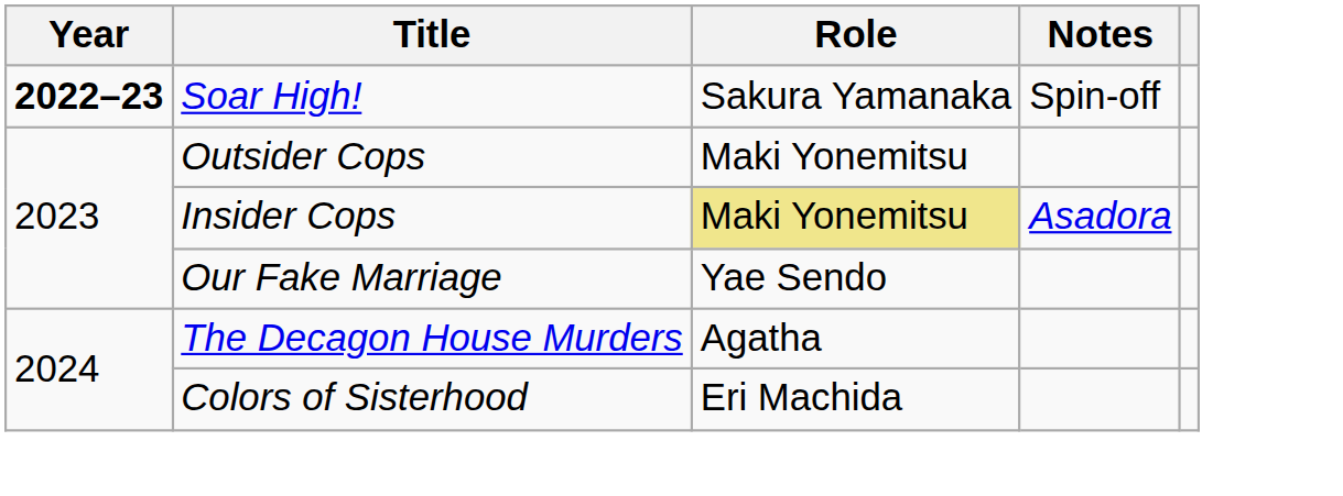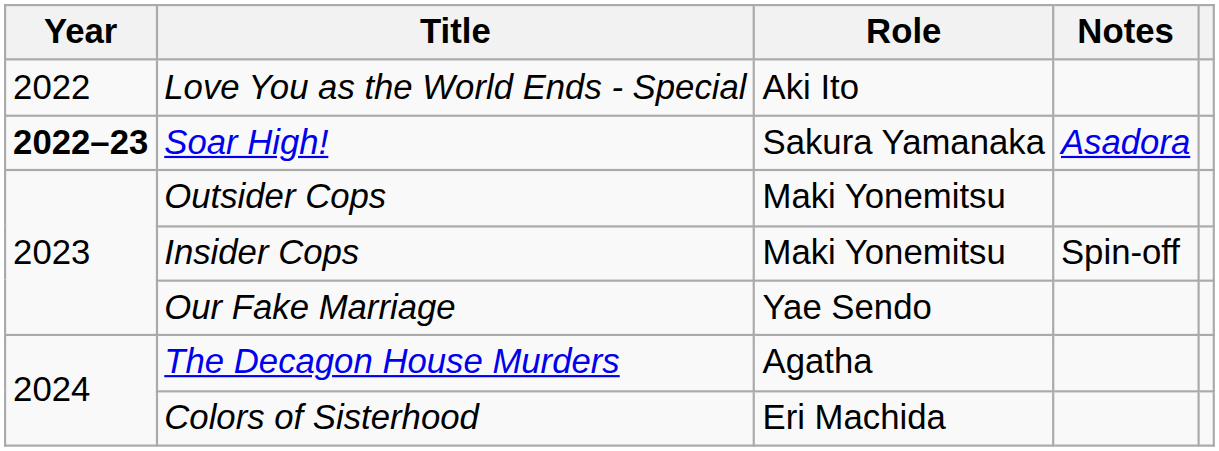 <table class="wikitable">
 <tr>
 <th>Year</th>
 <th>Title</th>
 <th>Role</th>
 <th>Notes</th>
 <th></th>
 </tr>
 <tr>
+<td>2022</td>
+<td><em>Love You as the World Ends - Special</em></td>
+<td>Aki Ito</td>
+<td></td>
+<td></td>
+</tr>
+<tr>
 <td><strong>2022–23</strong></td>
 <td><em><a href='#'>Soar High!</a></em></td>
 <td>Sakura Yamanaka</td>
-<td>Spin-off</td>
+<td><em><a href='#'>Asadora</a></em></td>
 <td></td>
 </tr>
 <tr>
 <td rowspan="3">2023</td>
 <td><em>Outsider Cops</em></td>
 <td>Maki Yonemitsu</td>
 <td></td>
 <td></td>
 </tr>
 <tr>
 <td><em>Insider Cops</em></td>
-<td style="background: khaki;">Maki Yonemitsu</td>
-<td><em><a href='#'>Asadora</a></em></td>
+<td>Maki Yonemitsu</td>
+<td>Spin-off</td>
 <td></td>
 </tr>
 <tr>
 <td><em>Our Fake Marriage</em></td>
 <td>Yae Sendo</td>
 <td></td>
 <td></td>
 </tr>
 <tr>
 <td rowspan="2">2024</td>
 <td><em><a href='#'>The Decagon House Murders</a></em></td>
 <td>Agatha</td>
 <td></td>
 <td></td>
 </tr>
 <tr>
 <td><em>Colors of Sisterhood</em></td>
 <td>Eri Machida</td>
 <td></td>
 <td></td>
 </tr>
 </table>
